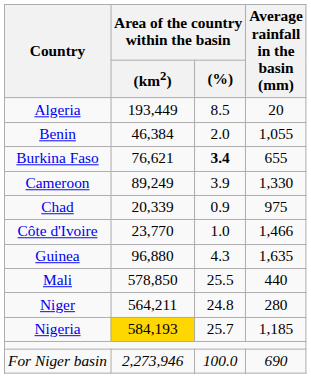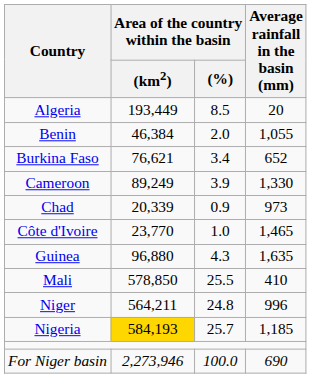 <table class="wikitable" style="text-align:center;">
 <tr>
 <th rowspan="2">Country</th>
 <th colspan="2">Area of the country<br>within the basin</th>
 <th rowspan="2">Average<br>rainfall<br>in the<br>basin<br>(mm)</th>
 </tr>
 <tr>
 <th>(km<sup>2</sup>)</th>
 <th>(%)</th>
 </tr>
 <tr>
 <td><a href='#'>Algeria</a> </td>
 <td>193,449</td>
 <td>8.5</td>
 <td>20</td>
 </tr>
 <tr>
 <td><a href='#'>Benin</a> </td>
 <td>46,384</td>
 <td>2.0</td>
 <td>1,055</td>
 </tr>
 <tr>
 <td><a href='#'>Burkina Faso</a> </td>
 <td>76,621</td>
-<td><strong>3.4</strong></td>
-<td>655</td>
+<td>3.4</td>
+<td>652</td>
 </tr>
 <tr>
 <td><a href='#'>Cameroon</a> </td>
 <td>89,249</td>
 <td>3.9</td>
 <td>1,330</td>
 </tr>
 <tr>
 <td><a href='#'>Chad</a> </td>
 <td>20,339</td>
 <td>0.9</td>
-<td>975</td>
+<td>973</td>
 </tr>
 <tr>
 <td><a href='#'>Côte d'Ivoire</a> </td>
 <td>23,770</td>
 <td>1.0</td>
-<td>1,466</td>
+<td>1,465</td>
 </tr>
 <tr>
 <td><a href='#'>Guinea</a> </td>
 <td>96,880</td>
 <td>4.3</td>
 <td>1,635</td>
 </tr>
 <tr>
 <td><a href='#'>Mali</a> </td>
 <td>578,850</td>
 <td>25.5</td>
-<td>440</td>
+<td>410</td>
 </tr>
 <tr>
 <td><a href='#'>Niger</a> </td>
 <td>564,211</td>
 <td>24.8</td>
-<td>280</td>
+<td>996</td>
 </tr>
 <tr>
 <td><a href='#'>Nigeria</a> </td>
 <td style="background: gold;">584,193</td>
 <td>25.7</td>
 <td>1,185</td>
 </tr>
 <tr>
 <td colspan="4"></td>
 </tr>
 <tr>
 <td><em>For Niger basin</em></td>
 <td><em>2,273,946</em></td>
 <td><em>100.0</em></td>
 <td><em>690</em></td>
 </tr>
 </table>
